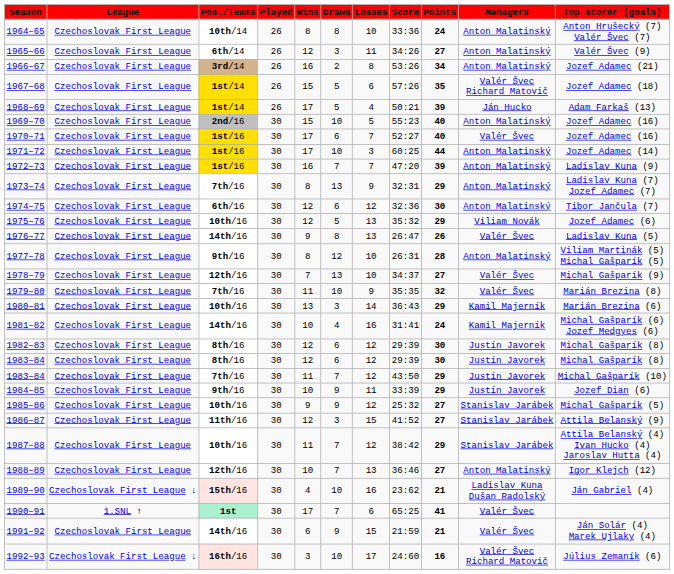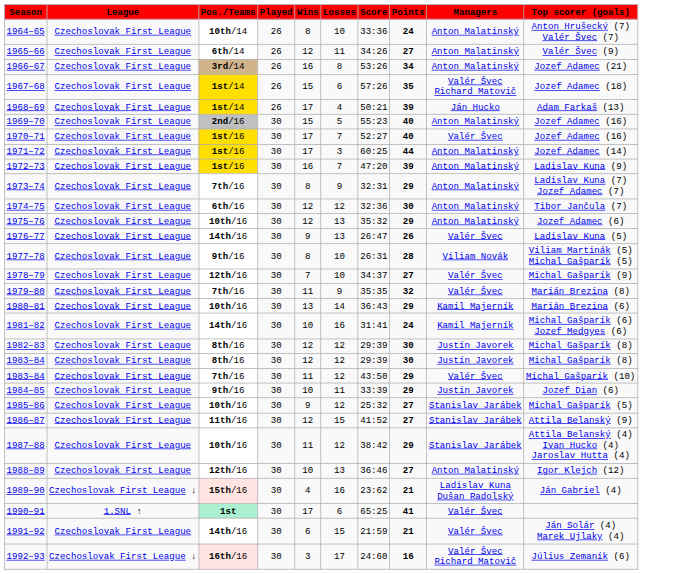 <table class="wikitable" style="text-align:center;">
 <tr>
 <th style="color:black; background:red;">Season</th>
 <th style="color:black; background:red;">League</th>
 <th style="color:black; background:red;">Pos./Teams</th>
 <th style="color:black; background:red;">Played</th>
 <th style="color:black; background:red;">Wins</th>
-<th style="color:black; background:red;">Draws</th>
 <th style="color:black; background:red;">Losses</th>
 <th style="color:black; background:red;">Score</th>
 <th style="color:black; background:red;">Points</th>
 <th style="color:black; background:red;">Managers</th>
 <th style="color:black; background:red;">Top scorer (goals)</th>
 </tr>
 <tr>
 <td><a href='#'>1964–65</a></td>
 <td><a href='#'>Czechoslovak First League</a></td>
 <td bgcolor=white><strong>10th</strong>/14</td>
 <td>26</td>
-<td>8</td>
 <td>8</td>
 <td>10</td>
 <td>33:36</td>
 <td><strong>24</strong></td>
 <td><a href='#'>Anton Malatinský</a></td>
 <td><a href='#'>Anton Hrušecký</a> (7)<br><a href='#'>Valér Švec</a> (7)</td>
 </tr>
 <tr>
 <td><a href='#'>1965–66</a></td>
 <td><a href='#'>Czechoslovak First League</a></td>
 <td bgcolor=white><strong>6th</strong>/14</td>
 <td>26</td>
 <td>12</td>
-<td>3</td>
 <td>11</td>
 <td>34:26</td>
 <td><strong>27</strong></td>
 <td><a href='#'>Anton Malatinský</a></td>
 <td><a href='#'>Valér Švec</a> (9)</td>
 </tr>
 <tr>
 <td><a href='#'>1966–67</a></td>
 <td><a href='#'>Czechoslovak First League</a></td>
 <td bgcolor=tan><strong>3rd</strong>/14</td>
 <td>26</td>
 <td>16</td>
-<td>2</td>
 <td>8</td>
 <td>53:26</td>
 <td><strong>34</strong></td>
 <td><a href='#'>Anton Malatinský</a></td>
 <td><a href='#'>Jozef Adamec</a> (21)</td>
 </tr>
 <tr>
 <td><a href='#'>1967–68</a></td>
 <td><a href='#'>Czechoslovak First League</a></td>
 <td bgcolor=#FFDF00><strong>1st</strong>/14</td>
 <td>26</td>
 <td>15</td>
-<td>5</td>
 <td>6</td>
 <td>57:26</td>
 <td><strong>35</strong></td>
 <td><a href='#'>Valér Švec</a><br><a href='#'>Richard Matovič</a></td>
 <td><a href='#'>Jozef Adamec</a> (18)</td>
 </tr>
 <tr>
 <td><a href='#'>1968–69</a></td>
 <td><a href='#'>Czechoslovak First League</a></td>
 <td bgcolor=#FFDF00><strong>1st</strong>/14</td>
 <td>26</td>
 <td>17</td>
-<td>5</td>
 <td>4</td>
 <td>50:21</td>
 <td><strong>39</strong></td>
 <td><a href='#'>Ján Hucko</a></td>
 <td><a href='#'>Adam Farkaš</a> (13)</td>
 </tr>
 <tr>
 <td><a href='#'>1969–70</a></td>
 <td><a href='#'>Czechoslovak First League</a></td>
 <td bgcolor=silver><strong>2nd</strong>/16</td>
 <td>30</td>
 <td>15</td>
-<td>10</td>
 <td>5</td>
 <td>55:23</td>
 <td><strong>40</strong></td>
 <td><a href='#'>Anton Malatinský</a></td>
 <td><a href='#'>Jozef Adamec</a> (16)</td>
 </tr>
 <tr>
 <td><a href='#'>1970–71</a></td>
 <td><a href='#'>Czechoslovak First League</a></td>
 <td bgcolor=#FFDF00><strong>1st</strong>/16</td>
 <td>30</td>
 <td>17</td>
-<td>6</td>
 <td>7</td>
 <td>52:27</td>
 <td><strong>40</strong></td>
 <td><a href='#'>Valér Švec</a></td>
 <td><a href='#'>Jozef Adamec</a> (16)</td>
 </tr>
 <tr>
 <td><a href='#'>1971–72</a></td>
 <td><a href='#'>Czechoslovak First League</a></td>
 <td bgcolor=#FFDF00><strong>1st</strong>/16</td>
 <td>30</td>
 <td>17</td>
-<td>10</td>
 <td>3</td>
 <td>60:25</td>
 <td><strong>44</strong></td>
 <td><a href='#'>Anton Malatinský</a></td>
 <td><a href='#'>Jozef Adamec</a> (14)</td>
 </tr>
 <tr>
 <td><a href='#'>1972–73</a></td>
 <td><a href='#'>Czechoslovak First League</a></td>
 <td bgcolor=#FFDF00><strong>1st</strong>/16</td>
 <td>30</td>
 <td>16</td>
 <td>7</td>
-<td>7</td>
 <td>47:20</td>
 <td><strong>39</strong></td>
 <td><a href='#'>Anton Malatinský</a></td>
 <td><a href='#'>Ladislav Kuna</a> (9)</td>
 </tr>
 <tr>
 <td><a href='#'>1973–74</a></td>
 <td><a href='#'>Czechoslovak First League</a></td>
 <td bgcolor=white><strong>7th</strong>/16</td>
 <td>30</td>
 <td>8</td>
-<td>13</td>
 <td>9</td>
 <td>32:31</td>
 <td><strong>29</strong></td>
 <td><a href='#'>Anton Malatinský</a></td>
 <td><a href='#'>Ladislav Kuna</a> (7)<br><a href='#'>Jozef Adamec</a> (7)</td>
 </tr>
 <tr>
 <td><a href='#'>1974–75</a></td>
 <td><a href='#'>Czechoslovak First League</a></td>
 <td bgcolor=white><strong>6th</strong>/16</td>
 <td>30</td>
 <td>12</td>
-<td>6</td>
 <td>12</td>
 <td>32:36</td>
 <td><strong>30</strong></td>
 <td><a href='#'>Anton Malatinský</a></td>
 <td><a href='#'>Tibor Jančula</a> (7)</td>
 </tr>
 <tr>
 <td><a href='#'>1975–76</a></td>
 <td><a href='#'>Czechoslovak First League</a></td>
 <td bgcolor=white><strong>10th</strong>/16</td>
 <td>30</td>
 <td>12</td>
-<td>5</td>
 <td>13</td>
 <td>35:32</td>
 <td><strong>29</strong></td>
-<td><a href='#'>Viliam Novák</a></td>
+<td><a href='#'>Anton Malatinský</a></td>
 <td><a href='#'>Jozef Adamec</a> (6)</td>
 </tr>
 <tr>
 <td><a href='#'>1976–77</a></td>
 <td><a href='#'>Czechoslovak First League</a></td>
 <td bgcolor=white><strong>14th</strong>/16</td>
 <td>30</td>
 <td>9</td>
-<td>8</td>
 <td>13</td>
 <td>26:47</td>
 <td><strong>26</strong></td>
 <td><a href='#'>Valér Švec</a></td>
 <td><a href='#'>Ladislav Kuna</a> (5)</td>
 </tr>
 <tr>
 <td><a href='#'>1977–78</a></td>
 <td><a href='#'>Czechoslovak First League</a></td>
 <td bgcolor=white><strong>9th</strong>/16</td>
 <td>30</td>
 <td>8</td>
-<td>12</td>
 <td>10</td>
 <td>26:31</td>
 <td><strong>28</strong></td>
-<td><a href='#'>Anton Malatinský</a></td>
+<td><a href='#'>Viliam Novák</a></td>
 <td><a href='#'>Viliam Martinák</a> (5)<br><a href='#'>Michal Gašparík</a> (5)</td>
 </tr>
 <tr>
 <td><a href='#'>1978–79</a></td>
 <td><a href='#'>Czechoslovak First League</a></td>
 <td bgcolor=white><strong>12th</strong>/16</td>
 <td>30</td>
 <td>7</td>
-<td>13</td>
 <td>10</td>
 <td>34:37</td>
 <td><strong>27</strong></td>
 <td><a href='#'>Valér Švec</a></td>
 <td><a href='#'>Michal Gašparík</a> (9)</td>
 </tr>
 <tr>
 <td><a href='#'>1979–80</a></td>
 <td><a href='#'>Czechoslovak First League</a></td>
 <td bgcolor=white><strong>7th</strong>/16</td>
 <td>30</td>
 <td>11</td>
-<td>10</td>
 <td>9</td>
 <td>35:35</td>
 <td><strong>32</strong></td>
 <td><a href='#'>Valér Švec</a></td>
 <td><a href='#'>Marián Brezina</a> (8)</td>
 </tr>
 <tr>
 <td><a href='#'>1980–81</a></td>
 <td><a href='#'>Czechoslovak First League</a></td>
 <td bgcolor=white><strong>10th</strong>/16</td>
 <td>30</td>
 <td>13</td>
-<td>3</td>
 <td>14</td>
 <td>36:43</td>
 <td><strong>29</strong></td>
 <td><a href='#'>Kamil Majerník</a></td>
 <td><a href='#'>Marián Brezina</a> (6)</td>
 </tr>
 <tr>
 <td><a href='#'>1981–82</a></td>
 <td><a href='#'>Czechoslovak First League</a></td>
 <td bgcolor=white><strong>14th</strong>/16</td>
 <td>30</td>
 <td>10</td>
-<td>4</td>
 <td>16</td>
 <td>31:41</td>
 <td><strong>24</strong></td>
 <td><a href='#'>Kamil Majerník</a></td>
 <td><a href='#'>Michal Gašparík</a> (6)<br><a href='#'>Jozef Medgyes</a> (6)</td>
 </tr>
 <tr>
 <td><a href='#'>1982–83</a></td>
 <td><a href='#'>Czechoslovak First League</a></td>
 <td bgcolor=white><strong>8th</strong>/16</td>
 <td>30</td>
 <td>12</td>
-<td>6</td>
 <td>12</td>
 <td>29:39</td>
 <td><strong>30</strong></td>
 <td><a href='#'>Justín Javorek</a></td>
 <td><a href='#'>Michal Gašparík</a> (8)</td>
 </tr>
 <tr>
 <td><a href='#'>1983–84</a></td>
 <td><a href='#'>Czechoslovak First League</a></td>
 <td bgcolor=white><strong>8th</strong>/16</td>
 <td>30</td>
 <td>12</td>
-<td>6</td>
 <td>12</td>
 <td>29:39</td>
 <td><strong>30</strong></td>
 <td><a href='#'>Justín Javorek</a></td>
 <td><a href='#'>Michal Gašparík</a> (8)</td>
 </tr>
 <tr>
 <td><a href='#'>1983–84</a></td>
 <td><a href='#'>Czechoslovak First League</a></td>
 <td bgcolor=white><strong>7th</strong>/16</td>
 <td>30</td>
 <td>11</td>
-<td>7</td>
 <td>12</td>
 <td>43:50</td>
 <td><strong>29</strong></td>
-<td><a href='#'>Justín Javorek</a></td>
+<td><a href='#'>Valér Švec</a></td>
 <td><a href='#'>Michal Gašparík</a> (10)</td>
 </tr>
 <tr>
 <td><a href='#'>1984–85</a></td>
 <td><a href='#'>Czechoslovak First League</a></td>
 <td bgcolor=white><strong>9th</strong>/16</td>
 <td>30</td>
 <td>10</td>
-<td>9</td>
 <td>11</td>
 <td>33:39</td>
 <td><strong>29</strong></td>
 <td><a href='#'>Justín Javorek</a></td>
 <td><a href='#'>Jozef Dian</a> (6)</td>
 </tr>
 <tr>
 <td><a href='#'>1985–86</a></td>
 <td><a href='#'>Czechoslovak First League</a></td>
 <td bgcolor=white><strong>10th</strong>/16</td>
 <td>30</td>
-<td>9</td>
 <td>9</td>
 <td>12</td>
 <td>25:32</td>
 <td><strong>27</strong></td>
 <td><a href='#'>Stanislav Jarábek</a></td>
 <td><a href='#'>Michal Gašparík</a> (5)</td>
 </tr>
 <tr>
 <td><a href='#'>1986–87</a></td>
 <td><a href='#'>Czechoslovak First League</a></td>
 <td bgcolor=white><strong>11th</strong>/16</td>
 <td>30</td>
 <td>12</td>
-<td>3</td>
 <td>15</td>
 <td>41:52</td>
 <td><strong>27</strong></td>
 <td><a href='#'>Stanislav Jarábek</a></td>
 <td><a href='#'>Attila Belanský</a> (9)</td>
 </tr>
 <tr>
 <td><a href='#'>1987–88</a></td>
 <td><a href='#'>Czechoslovak First League</a></td>
 <td bgcolor=white><strong>10th</strong>/16</td>
 <td>30</td>
 <td>11</td>
-<td>7</td>
 <td>12</td>
 <td>38:42</td>
 <td><strong>29</strong></td>
 <td><a href='#'>Stanislav Jarábek</a></td>
 <td><a href='#'>Attila Belanský</a> (4)<br><a href='#'>Ivan Hucko</a> (4)<br><a href='#'>Jaroslav Hutta</a> (4)</td>
 </tr>
 <tr>
 <td><a href='#'>1988–89</a></td>
 <td><a href='#'>Czechoslovak First League</a></td>
 <td bgcolor=white><strong>12th</strong>/16</td>
 <td>30</td>
 <td>10</td>
-<td>7</td>
 <td>13</td>
 <td>36:46</td>
 <td><strong>27</strong></td>
 <td><a href='#'>Anton Malatinský</a></td>
 <td><a href='#'>Igor Klejch</a> (12)</td>
 </tr>
 <tr>
 <td><a href='#'>1989–90</a></td>
 <td><a href='#'>Czechoslovak First League</a> ↓</td>
 <td bgcolor=MistyRose><strong>15th</strong>/16</td>
 <td>30</td>
 <td>4</td>
-<td>10</td>
 <td>16</td>
 <td>23:62</td>
 <td><strong>21</strong></td>
 <td><a href='#'>Ladislav Kuna</a><br><a href='#'>Dušan Radolský</a></td>
 <td><a href='#'>Ján Gabriel</a> (4)</td>
 </tr>
 <tr>
 <td><a href='#'>1990–91</a></td>
 <td><a href='#'>1.SNL</a> ↑</td>
 <td bgcolor=#AAF0D1><strong>1st</strong></td>
 <td>30</td>
 <td>17</td>
-<td>7</td>
 <td>6</td>
 <td>65:25</td>
 <td><strong>41</strong></td>
 <td><a href='#'>Valér Švec</a></td>
 <td></td>
 </tr>
 <tr>
 <td><a href='#'>1991–92</a></td>
 <td><a href='#'>Czechoslovak First League</a></td>
 <td bgcolor=white><strong>14th</strong>/16</td>
 <td>30</td>
 <td>6</td>
-<td>9</td>
 <td>15</td>
 <td>21:59</td>
 <td><strong>21</strong></td>
 <td><a href='#'>Valér Švec</a></td>
 <td><a href='#'>Ján Solár</a> (4)<br><a href='#'>Marek Ujlaky</a> (4)</td>
 </tr>
 <tr>
 <td><a href='#'>1992–93</a></td>
 <td><a href='#'>Czechoslovak First League</a> ↓</td>
 <td bgcolor=MistyRose><strong>16th</strong>/16</td>
 <td>30</td>
 <td>3</td>
-<td>10</td>
 <td>17</td>
 <td>24:60</td>
 <td><strong>16</strong></td>
 <td><a href='#'>Valér Švec</a><br><a href='#'>Richard Matovič</a></td>
 <td><a href='#'>Július Zemaník</a> (6)</td>
 </tr>
 </table>
